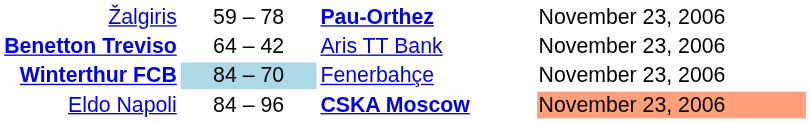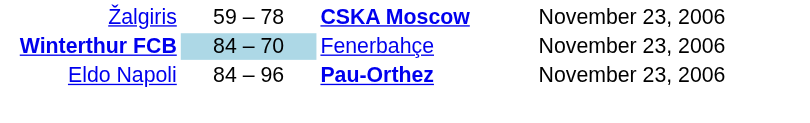 <table style="text-align:center">
 <tr>
 <th width=160></th>
 <th width=100></th>
 <th width=160></th>
 <th width=200></th>
 </tr>
 <tr>
 <td align=right><a href='#'>Žalgiris</a> </td>
 <td>59 – 78</td>
-<td align=left> <strong><a href='#'>Pau-Orthez</a></strong></td>
-<td align=left>November 23, 2006</td>
-</tr>
-<tr>
-<td align=right><strong><a href='#'>Benetton Treviso</a></strong> </td>
-<td>64 – 42</td>
-<td align=left> <a href='#'>Aris TT Bank</a></td>
+<td align=left> <strong><a href='#'>CSKA Moscow</a></strong></td>
 <td align=left>November 23, 2006</td>
 </tr>
 <tr>
 <td align=right><strong><a href='#'>Winterthur FCB</a></strong> </td>
 <td style="background: lightblue;">84 – 70</td>
 <td align=left> <a href='#'>Fenerbahçe</a></td>
 <td align=left>November 23, 2006</td>
 </tr>
 <tr>
 <td align=right><a href='#'>Eldo Napoli</a> </td>
 <td>84 – 96</td>
-<td align=left> <strong><a href='#'>CSKA Moscow</a></strong></td>
-<td align=left style="background: lightsalmon;">November 23, 2006</td>
+<td align=left> <strong><a href='#'>Pau-Orthez</a></strong></td>
+<td align=left>November 23, 2006</td>
 </tr>
 </table>
